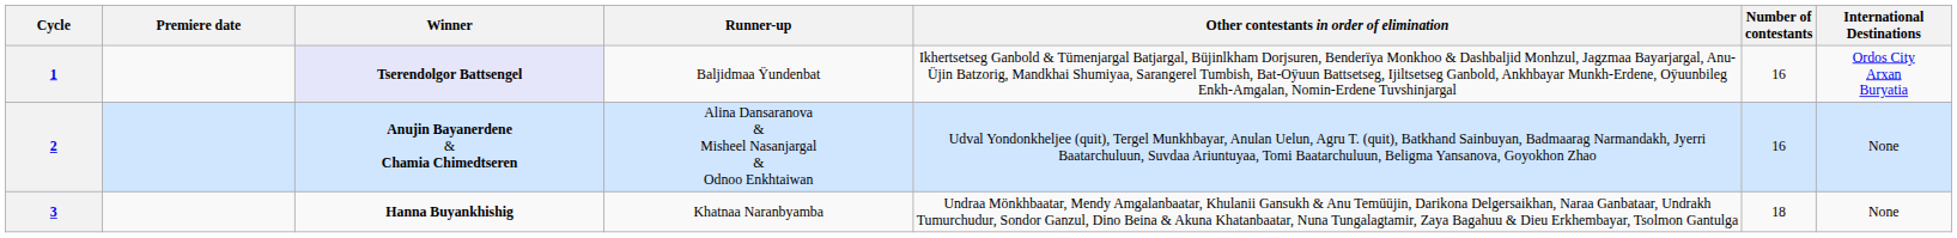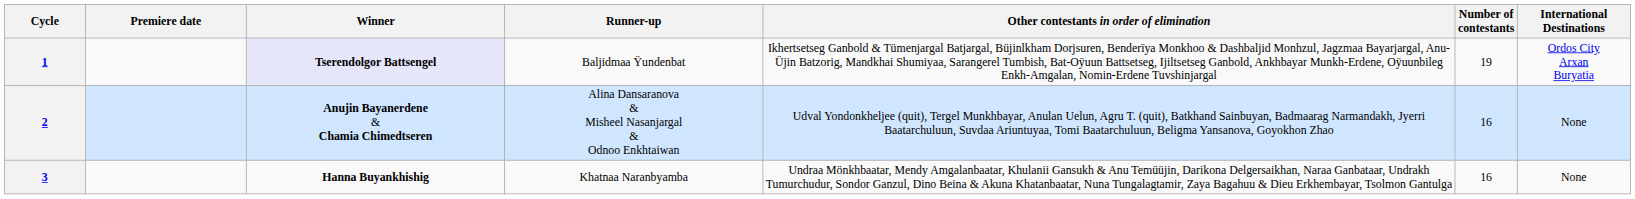 <table class="wikitable" style="font-size:90%; width:100%; text-align: center;">
 <tr>
 <th style="width:5%;">Cycle</th>
 <th style="width:10%;">Premiere date</th>
 <th width=16%>Winner</th>
 <th width=16%>Runner-up</th>
 <th style="width:43%;">Other contestants <em>in order of elimination</em></th>
 <th style="width:3%;">Number of contestants</th>
 <th style="width:8%;">International Destinations</th>
 </tr>
 <tr>
 <th><a href='#'>1</a></th>
 <td></td>
 <td style="background: lavender;"><strong>Tserendolgor Battsengel</strong></td>
 <td>Baljidmaa Ÿundenbat</td>
 <td>Ikhertsetseg Ganbold & Tümenjargal Batjargal, Büjinlkham Dorjsuren, Benderïya Monkhoo & Dashbaljid Monhzul, Jagzmaa Bayarjargal, Anu-Üjin Batzorig, Mandkhai Shumiyaa, Sarangerel Tumbish, Bat-Oÿuun Battsetseg, Ijiltsetseg Ganbold, Ankhbayar Munkh-Erdene, Oÿuunbileg Enkh-Amgalan, Nomin-Erdene Tuvshinjargal</td>
-<td>16</td>
+<td>19</td>
 <td><a href='#'>Ordos City</a><br><a href='#'>Arxan</a><br><a href='#'>Buryatia</a></td>
 </tr>
 <tr style="background: #D0E6FF">
 <th><a href='#'>2</a></th>
 <td></td>
 <td><strong>Anujin Bayanerdene</strong><br> &<br> <strong>Chamia Chimedtseren</strong></td>
 <td>Alina Dansaranova<br>&<br> Misheel Nasanjargal<br> &<br> Odnoo Enkhtaiwan</td>
 <td>Udval Yondonkheljee (quit), Tergel Munkhbayar, Anulan Uelun, Agru T. (quit), Batkhand Sainbuyan, Badmaarag Narmandakh, Jyerri Baatarchuluun, Suvdaa Ariuntuyaa, Tomi Baatarchuluun, Beligma Yansanova, Goyokhon Zhao</td>
 <td>16</td>
 <td>None</td>
 </tr>
 <tr>
 <th><a href='#'>3</a></th>
 <td></td>
 <td><strong>Hanna Buyankhishig</strong></td>
 <td>Khatnaa Naranbyamba</td>
 <td>Undraa Mönkhbaatar, Mendy Amgalanbaatar, Khulanii Gansukh & Anu Temüüjin, Darikona Delgersaikhan, Naraa Ganbataar, Undrakh Tumurchudur, Sondor Ganzul, Dino Beina & Akuna Khatanbaatar, Nuna Tungalagtamir, Zaya Bagahuu & Dieu Erkhembayar, Tsolmon Gantulga</td>
-<td>18</td>
+<td>16</td>
 <td>None</td>
 </tr>
 </table>
